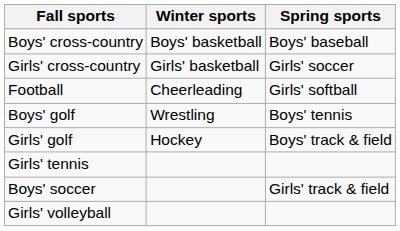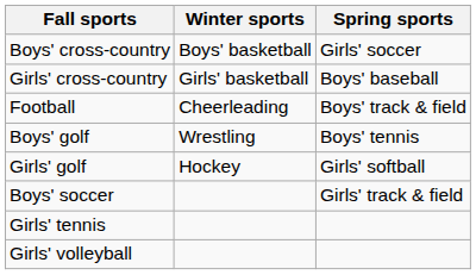 <table class="wikitable">
 <tr>
 <th>Fall sports</th>
 <th>Winter sports</th>
 <th>Spring sports</th>
 </tr>
 <tr>
 <td>Boys' cross-country</td>
 <td>Boys' basketball</td>
-<td>Boys' baseball</td>
+<td>Girls' soccer</td>
 </tr>
 <tr>
 <td>Girls' cross-country</td>
 <td>Girls' basketball</td>
-<td>Girls' soccer</td>
+<td>Boys' baseball</td>
 </tr>
 <tr>
 <td>Football</td>
 <td>Cheerleading</td>
-<td>Girls' softball</td>
+<td>Boys' track & field</td>
 </tr>
 <tr>
 <td>Boys' golf</td>
 <td>Wrestling</td>
 <td>Boys' tennis</td>
 </tr>
 <tr>
 <td>Girls' golf</td>
 <td>Hockey</td>
-<td>Boys' track & field</td>
+<td>Girls' softball</td>
+</tr>
+<tr>
+<td>Boys' soccer</td>
+<td></td>
+<td>Girls' track & field</td>
 </tr>
 <tr>
 <td>Girls' tennis</td>
 <td></td>
 <td></td>
 </tr>
 <tr>
-<td>Boys' soccer</td>
-<td></td>
-<td>Girls' track & field</td>
-</tr>
-<tr>
 <td>Girls' volleyball</td>
 <td></td>
 <td></td>
 </tr>
 </table>
